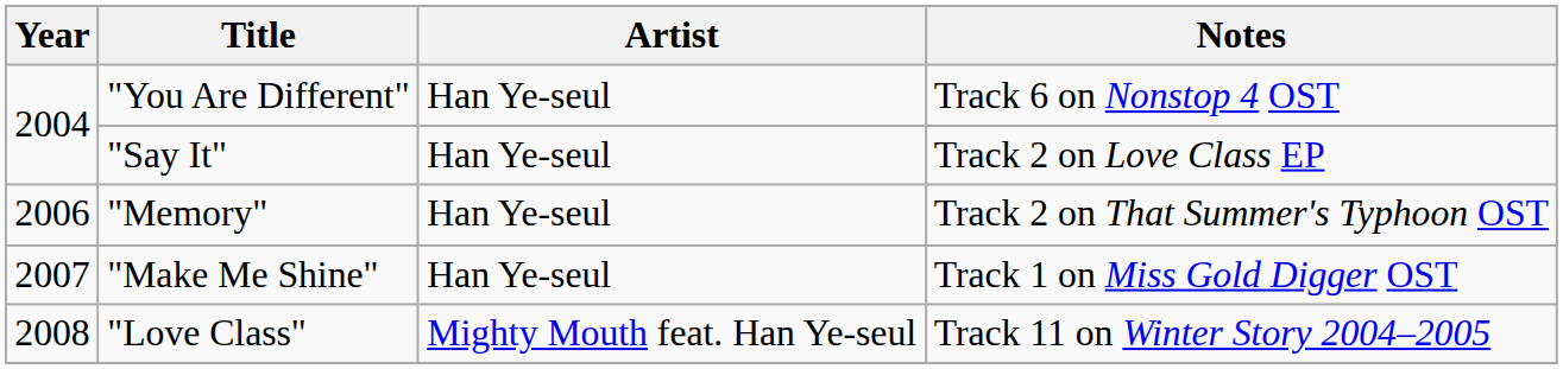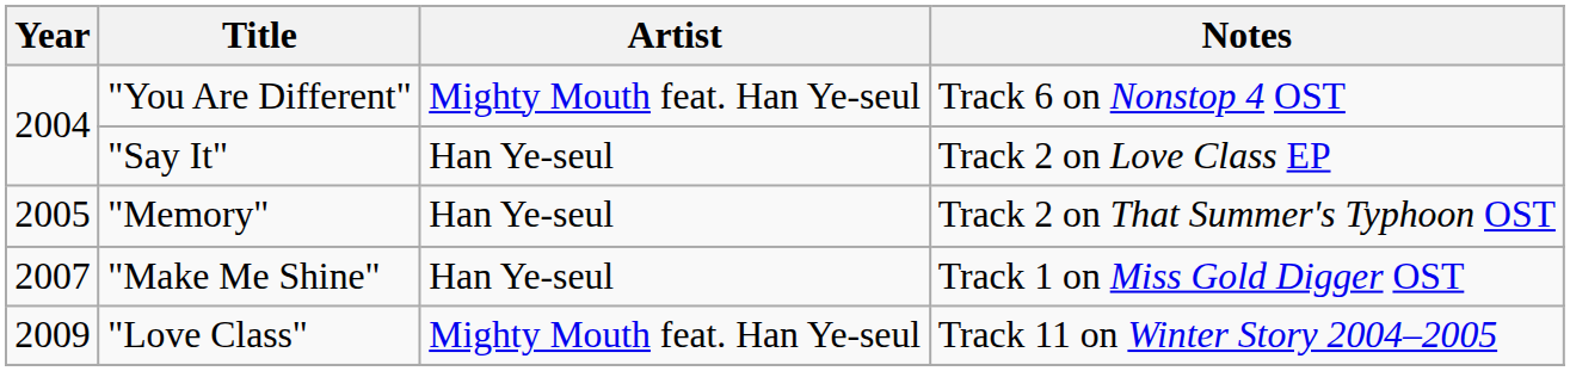 <table class="wikitable sortable">
 <tr>
 <th width=10>Year</th>
 <th>Title</th>
 <th>Artist</th>
 <th>Notes</th>
 </tr>
 <tr>
 <td rowspan=2>2004</td>
 <td>"You Are Different" </td>
-<td>Han Ye-seul</td>
+<td><a href='#'>Mighty Mouth</a> feat. Han Ye-seul</td>
 <td>Track 6 on <em><a href='#'>Nonstop 4</a></em> <a href='#'>OST</a></td>
 </tr>
 <tr>
 <td>"Say It" </td>
 <td>Han Ye-seul</td>
 <td>Track 2 on <em>Love Class</em> <a href='#'>EP</a></td>
 </tr>
 <tr>
-<td>2006</td>
+<td>2005</td>
 <td>"Memory"</td>
 <td>Han Ye-seul</td>
 <td>Track 2 on <em>That Summer's Typhoon</em> <a href='#'>OST</a></td>
 </tr>
 <tr>
 <td>2007</td>
 <td>"Make Me Shine"</td>
 <td>Han Ye-seul</td>
 <td>Track 1 on <em><a href='#'>Miss Gold Digger</a></em> <a href='#'>OST</a></td>
 </tr>
 <tr>
-<td>2008</td>
+<td>2009</td>
 <td>"Love Class" </td>
 <td><a href='#'>Mighty Mouth</a> feat. Han Ye-seul</td>
 <td>Track 11 on <em><a href='#'>Winter Story 2004–2005</a></em></td>
 </tr>
 <tr>
 </tr>
 </table>
